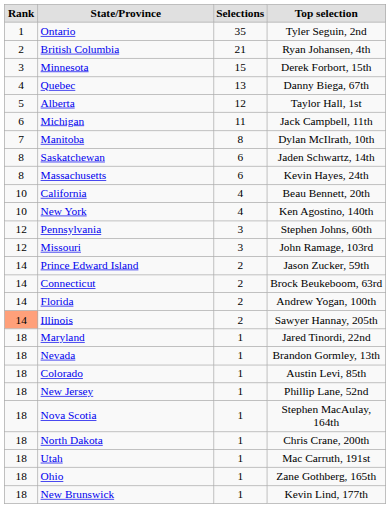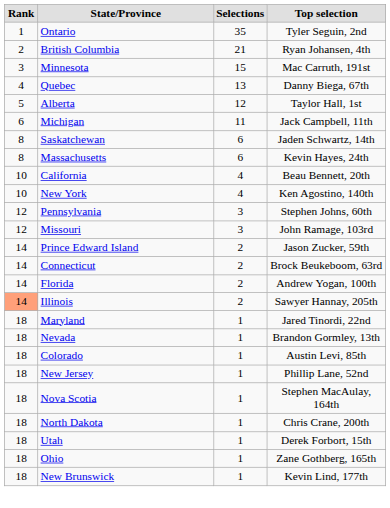 <table class="wikitable" style="text-align: center">
 <tr>
 <th style="background:#e0e0e0; width:2.5em;">Rank</th>
 <th style="background:#e0e0e0; width:15em;">State/Province</th>
 <th style="background:#e0e0e0; width:4em;">Selections</th>
 <th style="background:#e0e0e0; width:10em;">Top selection</th>
 </tr>
 <tr>
 <td>1</td>
 <td style="text-align:left;"> <a href='#'>Ontario</a></td>
 <td>35</td>
 <td>Tyler Seguin, 2nd</td>
 </tr>
 <tr>
 <td>2</td>
 <td style="text-align:left;"> <a href='#'>British Columbia</a></td>
 <td>21</td>
 <td>Ryan Johansen, 4th</td>
 </tr>
 <tr>
 <td>3</td>
 <td style="text-align:left;"> <a href='#'>Minnesota</a></td>
 <td>15</td>
-<td>Derek Forbort, 15th</td>
+<td>Mac Carruth, 191st</td>
 </tr>
 <tr>
 <td>4</td>
 <td style="text-align:left;"> <a href='#'>Quebec</a></td>
 <td>13</td>
 <td>Danny Biega, 67th</td>
 </tr>
 <tr>
 <td>5</td>
 <td style="text-align:left;"> <a href='#'>Alberta</a></td>
 <td>12</td>
 <td>Taylor Hall, 1st</td>
 </tr>
 <tr>
 <td>6</td>
 <td style="text-align:left;"> <a href='#'>Michigan</a></td>
 <td>11</td>
 <td>Jack Campbell, 11th</td>
-</tr>
-<tr>
-<td>7</td>
-<td style="text-align:left;"> <a href='#'>Manitoba</a></td>
-<td>8</td>
-<td>Dylan McIlrath, 10th</td>
 </tr>
 <tr>
 <td>8</td>
 <td style="text-align:left;"> <a href='#'>Saskatchewan</a></td>
 <td>6</td>
 <td>Jaden Schwartz, 14th</td>
 </tr>
 <tr>
 <td>8</td>
 <td style="text-align:left;"> <a href='#'>Massachusetts</a></td>
 <td>6</td>
 <td>Kevin Hayes, 24th</td>
 </tr>
 <tr>
 <td>10</td>
 <td style="text-align:left;"> <a href='#'>California</a></td>
 <td>4</td>
 <td>Beau Bennett, 20th</td>
 </tr>
 <tr>
 <td>10</td>
 <td style="text-align:left;"> <a href='#'>New York</a></td>
 <td>4</td>
 <td>Ken Agostino, 140th</td>
 </tr>
 <tr>
 <td>12</td>
 <td style="text-align:left;"> <a href='#'>Pennsylvania</a></td>
 <td>3</td>
 <td>Stephen Johns, 60th</td>
 </tr>
 <tr>
 <td>12</td>
 <td style="text-align:left;"> <a href='#'>Missouri</a></td>
 <td>3</td>
 <td>John Ramage, 103rd</td>
 </tr>
 <tr>
 <td>14</td>
 <td style="text-align:left;"> <a href='#'>Prince Edward Island</a></td>
 <td>2</td>
 <td>Jason Zucker, 59th</td>
 </tr>
 <tr>
 <td>14</td>
 <td style="text-align:left;"> <a href='#'>Connecticut</a></td>
 <td>2</td>
 <td>Brock Beukeboom, 63rd</td>
 </tr>
 <tr>
 <td>14</td>
 <td style="text-align:left;"> <a href='#'>Florida</a></td>
 <td>2</td>
 <td>Andrew Yogan, 100th</td>
 </tr>
 <tr>
 <td style="background: lightsalmon;">14</td>
 <td style="text-align:left;"> <a href='#'>Illinois</a></td>
 <td>2</td>
 <td>Sawyer Hannay, 205th</td>
 </tr>
 <tr>
 <td>18</td>
 <td style="text-align:left;"> <a href='#'>Maryland</a></td>
 <td>1</td>
 <td>Jared Tinordi, 22nd</td>
 </tr>
 <tr>
 <td>18</td>
 <td style="text-align:left;"> <a href='#'>Nevada</a></td>
 <td>1</td>
 <td>Brandon Gormley, 13th</td>
 </tr>
 <tr>
 <td>18</td>
 <td style="text-align:left;"> <a href='#'>Colorado</a></td>
 <td>1</td>
 <td>Austin Levi, 85th</td>
 </tr>
 <tr>
 <td>18</td>
 <td style="text-align:left;"> <a href='#'>New Jersey</a></td>
 <td>1</td>
 <td>Phillip Lane, 52nd</td>
 </tr>
 <tr>
 <td>18</td>
 <td style="text-align:left;"> <a href='#'>Nova Scotia</a></td>
 <td>1</td>
 <td>Stephen MacAulay, 164th</td>
 </tr>
 <tr>
 <td>18</td>
 <td style="text-align:left;"> <a href='#'>North Dakota</a></td>
 <td>1</td>
 <td>Chris Crane, 200th</td>
 </tr>
 <tr>
 <td>18</td>
 <td style="text-align:left;"> <a href='#'>Utah</a></td>
 <td>1</td>
-<td>Mac Carruth, 191st</td>
+<td>Derek Forbort, 15th</td>
 </tr>
 <tr>
 <td>18</td>
 <td style="text-align:left;"> <a href='#'>Ohio</a></td>
 <td>1</td>
 <td>Zane Gothberg, 165th</td>
 </tr>
 <tr>
 <td>18</td>
 <td style="text-align:left;"> <a href='#'>New Brunswick</a></td>
 <td>1</td>
 <td>Kevin Lind, 177th</td>
 </tr>
 </table>
